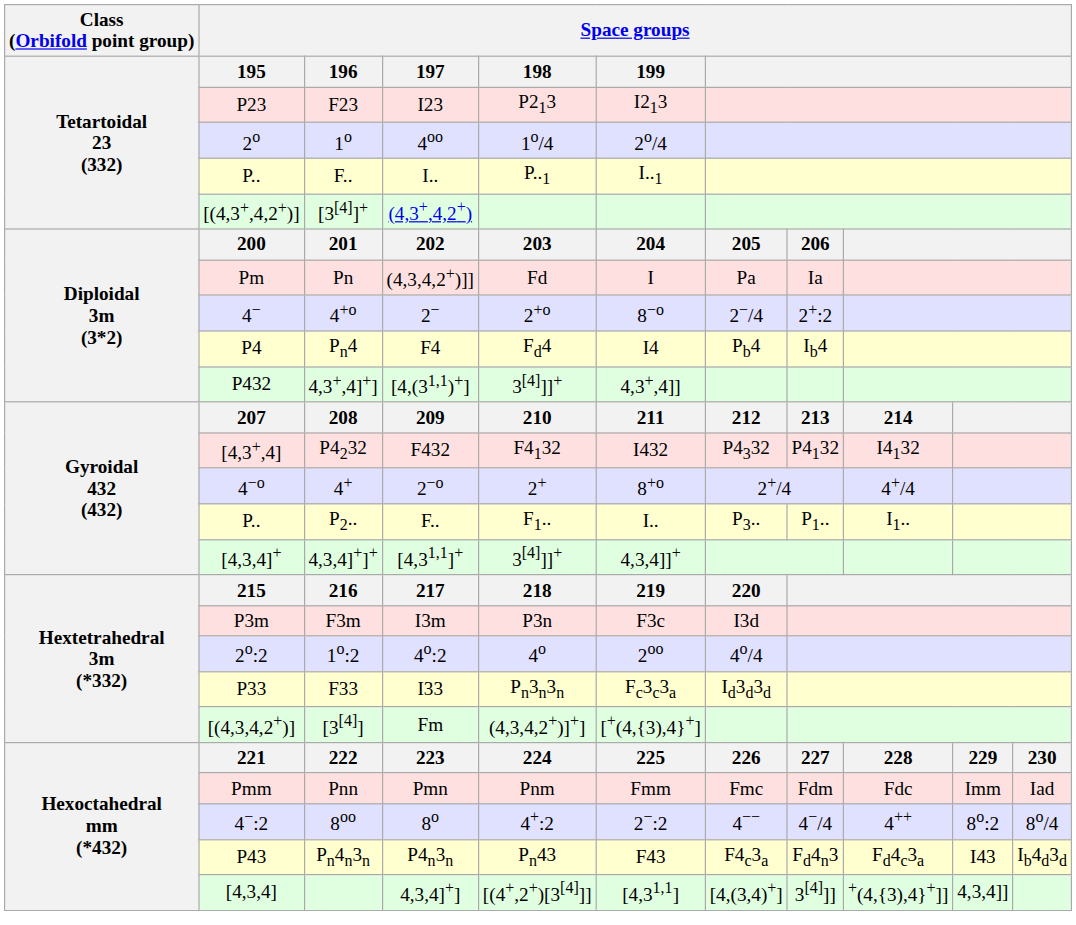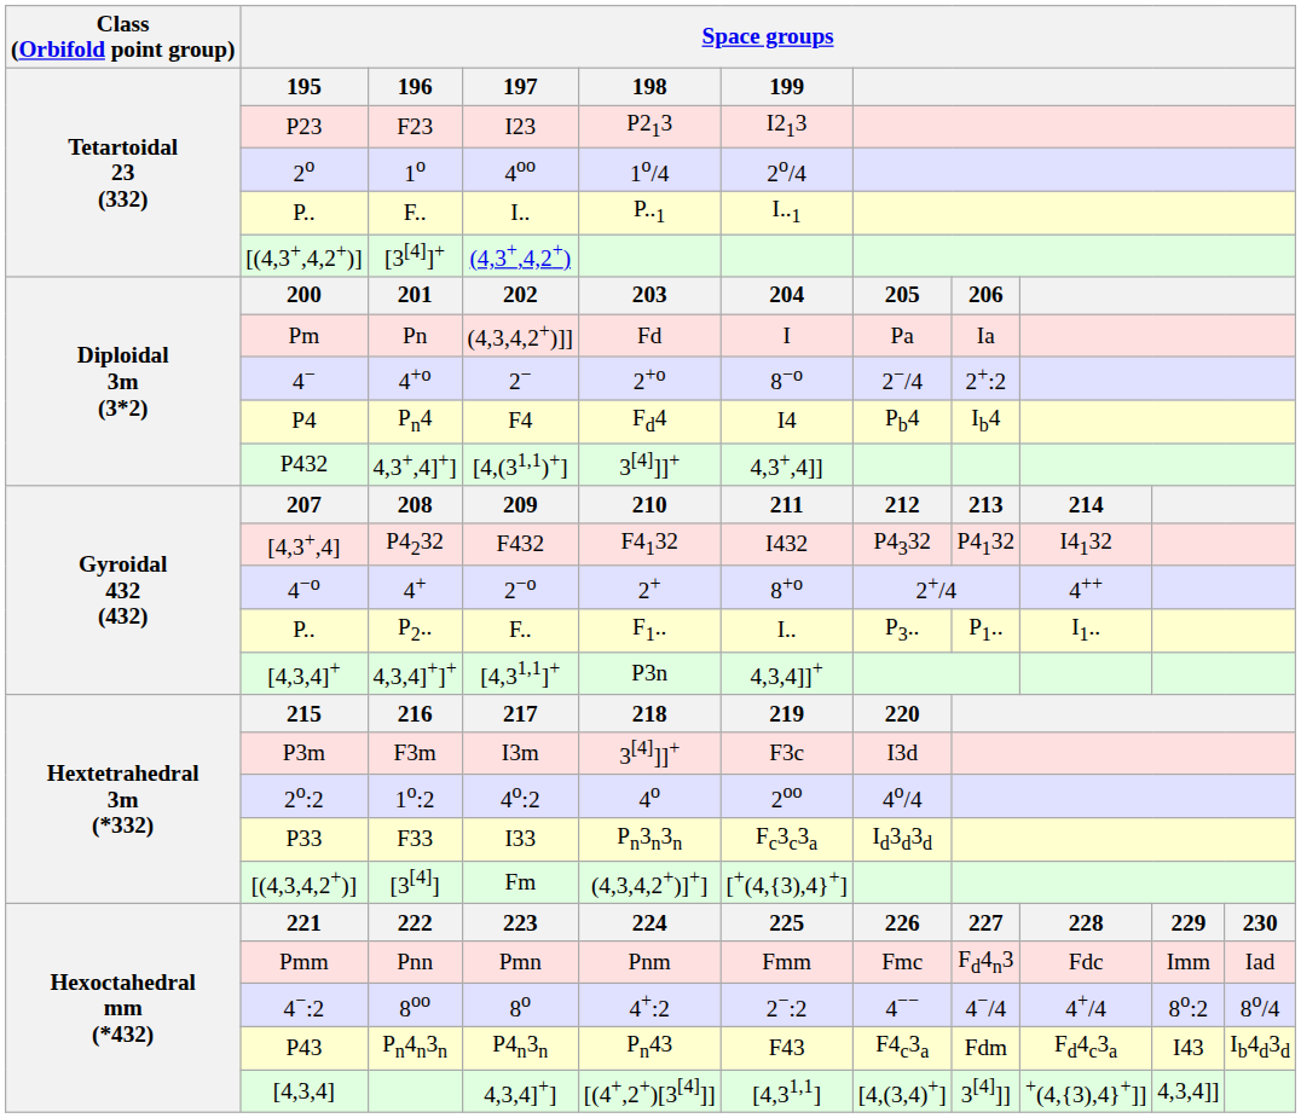 <table class=wikitable>
 <tr>
 <th>Class<br>(<a href='#'>Orbifold</a> point group)</th>
 <th colspan=10><a href='#'>Space groups</a></th>
 </tr>
 <tr align=center>
 <th rowspan=5>Tetartoidal<br>23<br>(332)</th>
 <th>195</th>
 <th>196</th>
 <th>197</th>
 <th>198</th>
 <th>199</th>
 <th colspan=5> </th>
 </tr>
 <tr BGCOLOR="#ffe0e0" align=center>
 <td>P23</td>
 <td>F23</td>
 <td>I23</td>
 <td>P2<sub>1</sub>3</td>
 <td>I2<sub>1</sub>3</td>
 <td colspan=5> </td>
 </tr>
 <tr BGCOLOR="#e0e0ff" align=center>
 <td>2<sup>o</sup></td>
 <td>1<sup>o</sup></td>
 <td>4<sup>oo</sup></td>
 <td>1<sup>o</sup>/4</td>
 <td>2<sup>o</sup>/4</td>
 <td colspan=5> </td>
 </tr>
 <tr BGCOLOR="#ffffd0" align=center>
 <td>P..</td>
 <td>F..</td>
 <td>I..</td>
 <td>P..<sub>1</sub></td>
 <td>I..<sub>1</sub></td>
 <td colspan=5> </td>
 </tr>
 <tr BGCOLOR="#e0ffe0" align=center>
 <td>[(4,3<sup>+</sup>,4,2<sup>+</sup>)]</td>
 <td>[3<sup>[4]</sup>]<sup>+</sup></td>
 <td><a href='#'>(4,3<sup>+</sup>,4,2<sup>+</sup>)</a></td>
 <td></td>
 <td></td>
 <td colspan=5> </td>
 </tr>
 <tr align=center>
 <th rowspan=5>Diploidal<br>3m<br>(3*2)</th>
 <th>200</th>
 <th>201</th>
 <th>202</th>
 <th>203</th>
 <th>204</th>
 <th>205</th>
 <th>206</th>
 <th colspan=3> </th>
 </tr>
 <tr BGCOLOR="#ffe0e0"  align=center>
 <td>Pm</td>
 <td>Pn</td>
 <td>(4,3,4,2<sup>+</sup>)]]</td>
 <td>Fd</td>
 <td>I</td>
 <td>Pa</td>
 <td>Ia</td>
 <td colspan=3> </td>
 </tr>
 <tr BGCOLOR="#e0e0ff" align=center>
 <td>4<sup>−</sup></td>
 <td>4<sup>+o</sup></td>
 <td>2<sup>−</sup></td>
 <td>2<sup>+o</sup></td>
 <td>8<sup>−o</sup></td>
 <td>2<sup>−</sup>/4</td>
 <td>2<sup>+</sup>:2</td>
 <td colspan=3> </td>
 </tr>
 <tr BGCOLOR="#ffffd0" align=center>
 <td>P4</td>
 <td>P<sub>n</sub>4</td>
 <td>F4</td>
 <td>F<sub>d</sub>4</td>
 <td>I4</td>
 <td>P<sub>b</sub>4</td>
 <td>I<sub>b</sub>4</td>
 <td colspan=3> </td>
 </tr>
 <tr BGCOLOR="#e0ffe0" align=center>
 <td>P432</td>
 <td>4,3<sup>+</sup>,4]<sup>+</sup>]</td>
 <td>[4,(3<sup>1,1</sup>)<sup>+</sup>]</td>
 <td>3<sup>[4]</sup>]]<sup>+</sup></td>
 <td>4,3<sup>+</sup>,4]]</td>
 <td></td>
 <td></td>
 <td colspan=3> </td>
 </tr>
 <tr align=center>
 <th rowspan=5>Gyroidal<br>432<br>(432)</th>
 <th>207</th>
 <th>208</th>
 <th>209</th>
 <th>210</th>
 <th>211</th>
 <th>212</th>
 <th>213</th>
 <th>214</th>
 <th colspan=2> </th>
 </tr>
 <tr BGCOLOR="#ffe0e0"  align=center>
 <td>[4,3<sup>+</sup>,4]</td>
 <td>P4<sub>2</sub>32</td>
 <td>F432</td>
 <td>F4<sub>1</sub>32</td>
 <td>I432</td>
 <td>P4<sub>3</sub>32</td>
 <td>P4<sub>1</sub>32</td>
 <td>I4<sub>1</sub>32</td>
 <td colspan=2> </td>
 </tr>
 <tr BGCOLOR="#e0e0ff" align=center>
 <td>4<sup>−o</sup></td>
 <td>4<sup>+</sup></td>
 <td>2<sup>−o</sup></td>
 <td>2<sup>+</sup></td>
 <td>8<sup>+o</sup></td>
 <td colspan=2>2<sup>+</sup>/4</td>
-<td>4<sup>+</sup>/4</td>
+<td>4<sup>++</sup></td>
 <td colspan=2> </td>
 </tr>
 <tr BGCOLOR="#ffffd0" align=center>
 <td>P..</td>
 <td>P<sub>2</sub>..</td>
 <td>F..</td>
 <td>F<sub>1</sub>..</td>
 <td>I..</td>
 <td>P<sub>3</sub>..</td>
 <td>P<sub>1</sub>..</td>
 <td>I<sub>1</sub>..</td>
 <td colspan=2> </td>
 </tr>
 <tr BGCOLOR="#e0ffe0" align=center>
 <td>[4,3,4]<sup>+</sup></td>
 <td>4,3,4]<sup>+</sup>]<sup>+</sup></td>
 <td>[4,3<sup>1,1</sup>]<sup>+</sup></td>
-<td>3<sup>[4]</sup>]]<sup>+</sup></td>
+<td>P3n</td>
 <td>4,3,4]]<sup>+</sup></td>
 <td colspan=2></td>
 <td></td>
 <td colspan=2> </td>
 </tr>
 <tr align=center>
 <th rowspan=5>Hextetrahedral<br>3m<br>(*332)</th>
 <th>215</th>
 <th>216</th>
 <th>217</th>
 <th>218</th>
 <th>219</th>
 <th>220</th>
 <th colspan=4> </th>
 </tr>
 <tr BGCOLOR="#ffe0e0"  align=center>
 <td>P3m</td>
 <td>F3m</td>
 <td>I3m</td>
-<td>P3n</td>
+<td>3<sup>[4]</sup>]]<sup>+</sup></td>
 <td>F3c</td>
 <td>I3d</td>
 <td colspan=4> </td>
 </tr>
 <tr BGCOLOR="#e0e0ff" align=center>
 <td>2<sup>o</sup>:2</td>
 <td>1<sup>o</sup>:2</td>
 <td>4<sup>o</sup>:2</td>
 <td>4<sup>o</sup></td>
 <td>2<sup>oo</sup></td>
 <td>4<sup>o</sup>/4</td>
 <td colspan=4> </td>
 </tr>
 <tr BGCOLOR="#ffffd0" align=center>
 <td>P33</td>
 <td>F33</td>
 <td>I33</td>
 <td>P<sub>n</sub>3<sub>n</sub>3<sub>n</sub></td>
 <td>F<sub>c</sub>3<sub>c</sub>3<sub>a</sub></td>
 <td>I<sub>d</sub>3<sub>d</sub>3<sub>d</sub></td>
 <td colspan=4> </td>
 </tr>
 <tr BGCOLOR="#e0ffe0" align=center>
 <td>[(4,3,4,2<sup>+</sup>)]</td>
 <td>[3<sup>[4]</sup>]</td>
 <td>Fm</td>
 <td>(4,3,4,2<sup>+</sup>)]<sup>+</sup>]</td>
 <td>[<sup>+</sup>(4,{3),4}<sup>+</sup>]</td>
 <td></td>
 <td colspan=4> </td>
 </tr>
 <tr align=center>
 <th rowspan=5>Hexoctahedral<br>mm<br>(*432)</th>
 <th>221</th>
 <th>222</th>
 <th>223</th>
 <th>224</th>
 <th>225</th>
 <th>226</th>
 <th>227</th>
 <th>228</th>
 <th>229</th>
 <th>230</th>
 </tr>
 <tr BGCOLOR="#ffe0e0"  align=center>
 <td>Pmm</td>
 <td>Pnn</td>
 <td>Pmn</td>
 <td>Pnm</td>
 <td>Fmm</td>
 <td>Fmc</td>
-<td>Fdm</td>
+<td>F<sub>d</sub>4<sub>n</sub>3</td>
 <td>Fdc</td>
 <td>Imm</td>
 <td>Iad</td>
 </tr>
 <tr BGCOLOR="#e0e0ff" align=center>
 <td>4<sup>−</sup>:2</td>
 <td>8<sup>oo</sup></td>
 <td>8<sup>o</sup></td>
 <td>4<sup>+</sup>:2</td>
 <td>2<sup>−</sup>:2</td>
 <td>4<sup>−−</sup></td>
 <td>4<sup>−</sup>/4</td>
-<td>4<sup>++</sup></td>
+<td>4<sup>+</sup>/4</td>
 <td>8<sup>o</sup>:2</td>
 <td>8<sup>o</sup>/4</td>
 </tr>
 <tr BGCOLOR="#ffffd0" align=center>
 <td>P43</td>
 <td>P<sub>n</sub>4<sub>n</sub>3<sub>n</sub></td>
 <td>P4<sub>n</sub>3<sub>n</sub></td>
 <td>P<sub>n</sub>43</td>
 <td>F43</td>
 <td>F4<sub>c</sub>3<sub>a</sub></td>
-<td>F<sub>d</sub>4<sub>n</sub>3</td>
+<td>Fdm</td>
 <td>F<sub>d</sub>4<sub>c</sub>3<sub>a</sub></td>
 <td>I43</td>
 <td>I<sub>b</sub>4<sub>d</sub>3<sub>d</sub></td>
 </tr>
 <tr BGCOLOR="#e0ffe0" align=center>
 <td>[4,3,4]</td>
 <td></td>
 <td>4,3,4]<sup>+</sup>]</td>
 <td>[(4<sup>+</sup>,2<sup>+</sup>)[3<sup>[4]</sup>]]</td>
 <td>[4,3<sup>1,1</sup>]</td>
 <td>[4,(3,4)<sup>+</sup>]</td>
 <td>3<sup>[4]</sup>]]</td>
 <td><sup>+</sup>(4,{3),4}<sup>+</sup>]]</td>
 <td>4,3,4]]</td>
 <td></td>
 </tr>
 </table>
